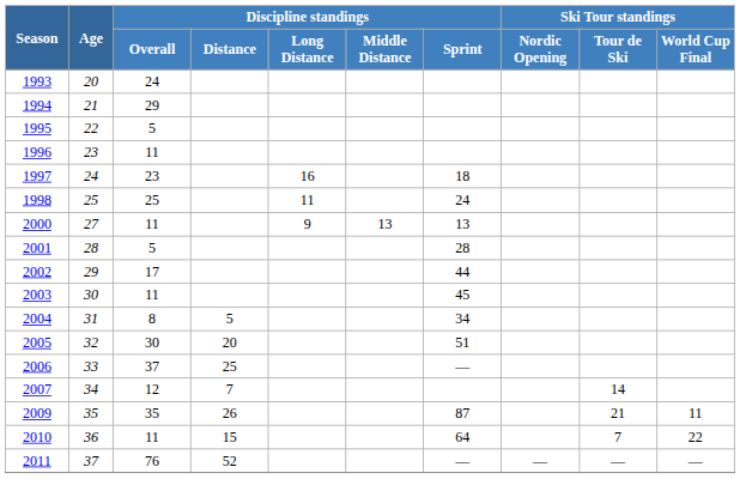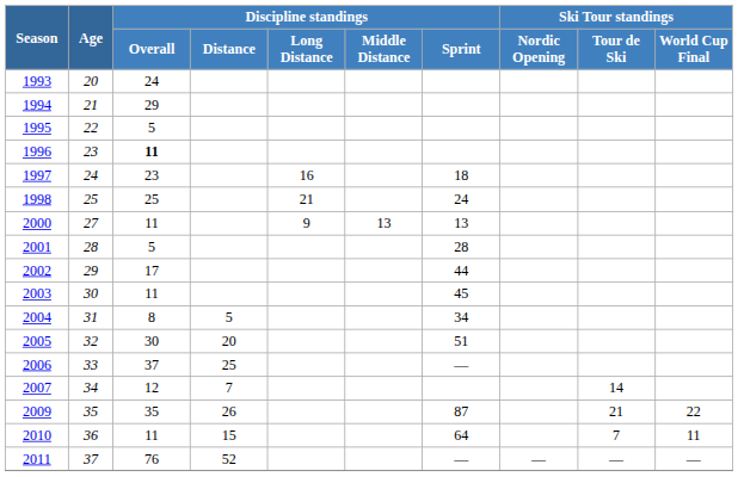 <table class="wikitable" style="font-size:95%; text-align:center; border:grey solid 1px; border-collapse:collapse; background:#ffffff;">
 <tr>
 <th style="background-color:#369; color:white; width:60px;" rowspan="2"> Season </th>
 <th style="background-color:#369; color:white; width:40px;" rowspan="2"> Age </th>
 <th style="background-color:#4180be; color:white;" colspan="5">Discipline standings</th>
 <th style="background-color:#4180be; color:white;" colspan="34">Ski Tour standings</th>
 </tr>
 <tr>
 <th style="background-color:#4180be; color:white; width:75px;">Overall</th>
 <th style="background-color:#4180be; color:white; width:75px;">Distance</th>
 <th style="background-color:#4180be; color:white; width:75px;">Long Distance</th>
 <th style="background-color:#4180be; color:white; width:75px;">Middle Distance</th>
 <th style="background-color:#4180be; color:white; width:75px;">Sprint</th>
 <th style="background-color:#4180be; color:white; width:75px;">Nordic<br>Opening</th>
 <th style="background-color:#4180be; color:white; width:75px;">Tour de<br>Ski</th>
 <th style="background-color:#4180be; color:white; width:75px;">World Cup<br>Final</th>
 </tr>
 <tr>
 <td><a href='#'>1993</a></td>
 <td><em>20</em></td>
 <td>24</td>
 <td></td>
 <td></td>
 <td></td>
 <td></td>
 <td></td>
 <td></td>
 <td></td>
 </tr>
 <tr>
 <td><a href='#'>1994</a></td>
 <td><em>21</em></td>
 <td>29</td>
 <td></td>
 <td></td>
 <td></td>
 <td></td>
 <td></td>
 <td></td>
 <td></td>
 </tr>
 <tr>
 <td><a href='#'>1995</a></td>
 <td><em>22</em></td>
 <td>5</td>
 <td></td>
 <td></td>
 <td></td>
 <td></td>
 <td></td>
 <td></td>
 <td></td>
 </tr>
 <tr>
 <td><a href='#'>1996</a></td>
 <td><em>23</em></td>
-<td>11</td>
+<td><strong>11</strong></td>
 <td></td>
 <td></td>
 <td></td>
 <td></td>
 <td></td>
 <td></td>
 <td></td>
 </tr>
 <tr>
 <td><a href='#'>1997</a></td>
 <td><em>24</em></td>
 <td>23</td>
 <td></td>
 <td>16</td>
 <td></td>
 <td>18</td>
 <td></td>
 <td></td>
 <td></td>
 </tr>
 <tr>
 <td><a href='#'>1998</a></td>
 <td><em>25</em></td>
 <td>25</td>
 <td></td>
-<td>11</td>
+<td>21</td>
 <td></td>
 <td>24</td>
 <td></td>
 <td></td>
 <td></td>
 </tr>
 <tr>
 <td><a href='#'>2000</a></td>
 <td><em>27</em></td>
 <td>11</td>
 <td></td>
 <td>9</td>
 <td>13</td>
 <td>13</td>
 <td></td>
 <td></td>
 <td></td>
 </tr>
 <tr>
 <td><a href='#'>2001</a></td>
 <td><em>28</em></td>
 <td>5</td>
 <td></td>
 <td></td>
 <td></td>
 <td>28</td>
 <td></td>
 <td></td>
 <td></td>
 </tr>
 <tr>
 <td><a href='#'>2002</a></td>
 <td><em>29</em></td>
 <td>17</td>
 <td></td>
 <td></td>
 <td></td>
 <td>44</td>
 <td></td>
 <td></td>
 <td></td>
 </tr>
 <tr>
 <td><a href='#'>2003</a></td>
 <td><em>30</em></td>
 <td>11</td>
 <td></td>
 <td></td>
 <td></td>
 <td>45</td>
 <td></td>
 <td></td>
 <td></td>
 </tr>
 <tr>
 <td><a href='#'>2004</a></td>
 <td><em>31</em></td>
 <td>8</td>
 <td>5</td>
 <td></td>
 <td></td>
 <td>34</td>
 <td></td>
 <td></td>
 <td></td>
 </tr>
 <tr>
 <td><a href='#'>2005</a></td>
 <td><em>32</em></td>
 <td>30</td>
 <td>20</td>
 <td></td>
 <td></td>
 <td>51</td>
 <td></td>
 <td></td>
 <td></td>
 </tr>
 <tr>
 <td><a href='#'>2006</a></td>
 <td><em>33</em></td>
 <td>37</td>
 <td>25</td>
 <td></td>
 <td></td>
 <td>—</td>
 <td></td>
 <td></td>
 <td></td>
 </tr>
 <tr>
 <td><a href='#'>2007</a></td>
 <td><em>34</em></td>
 <td>12</td>
 <td>7</td>
 <td></td>
 <td></td>
 <td></td>
 <td></td>
 <td>14</td>
 <td></td>
 </tr>
 <tr>
 <td><a href='#'>2009</a></td>
 <td><em>35</em></td>
 <td>35</td>
 <td>26</td>
 <td></td>
 <td></td>
 <td>87</td>
 <td></td>
 <td>21</td>
-<td>11</td>
+<td>22</td>
 </tr>
 <tr>
 <td><a href='#'>2010</a></td>
 <td><em>36</em></td>
 <td>11</td>
 <td>15</td>
 <td></td>
 <td></td>
 <td>64</td>
 <td></td>
 <td>7</td>
-<td>22</td>
+<td>11</td>
 </tr>
 <tr>
 <td><a href='#'>2011</a></td>
 <td><em>37</em></td>
 <td>76</td>
 <td>52</td>
 <td></td>
 <td></td>
 <td>—</td>
 <td>—</td>
 <td>—</td>
 <td>—</td>
 </tr>
 <tr>
 </tr>
 </table>
